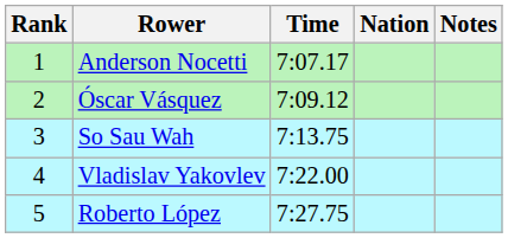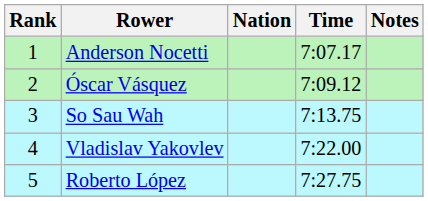 <table class="wikitable sortable" style="text-align:center">
 <tr>
 <th>Rank</th>
 <th>Rower</th>
+<th>Nation</th>
 <th>Time</th>
-<th>Nation</th>
 <th>Notes</th>
 </tr>
 <tr bgcolor=bbf3bb>
 <td>1</td>
 <td align=left><a href='#'>Anderson Nocetti</a></td>
+<td align=left></td>
 <td>7:07.17</td>
-<td align=left></td>
 <td></td>
 </tr>
 <tr bgcolor=bbf3bb>
 <td>2</td>
 <td align=left><a href='#'>Óscar Vásquez</a></td>
+<td align=left></td>
 <td>7:09.12</td>
-<td align=left></td>
 <td></td>
 </tr>
 <tr bgcolor=bbf9ff>
 <td>3</td>
 <td align=left><a href='#'>So Sau Wah</a></td>
+<td align=left></td>
 <td>7:13.75</td>
-<td align=left></td>
 <td></td>
 </tr>
 <tr bgcolor=bbf9ff>
 <td>4</td>
 <td align=left><a href='#'>Vladislav Yakovlev</a></td>
+<td align=left></td>
 <td>7:22.00</td>
-<td align=left></td>
 <td></td>
 </tr>
 <tr bgcolor=bbf9ff>
 <td>5</td>
 <td align=left><a href='#'>Roberto López</a></td>
+<td align=left></td>
 <td>7:27.75</td>
-<td align=left></td>
 <td></td>
 </tr>
 </table>
